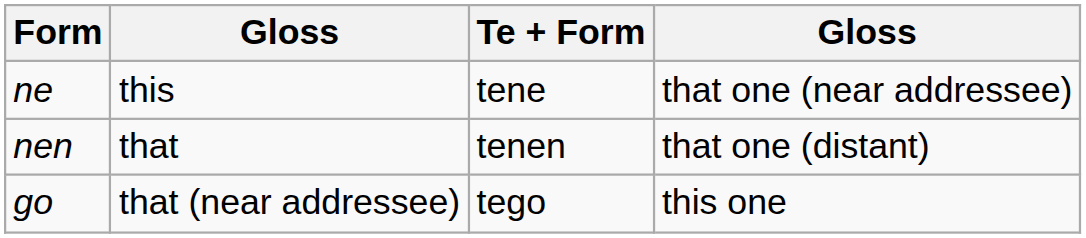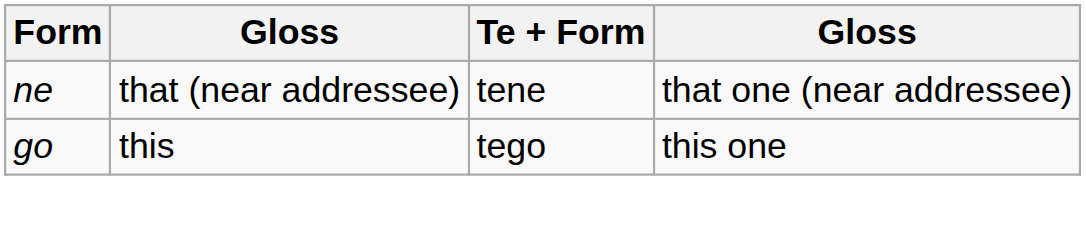 <table class="wikitable">
 <tr>
 <th>Form</th>
 <th>Gloss</th>
 <th>Te + Form</th>
 <th>Gloss</th>
 </tr>
 <tr>
 <td><em>ne</em></td>
-<td>this</td>
+<td>that (near addressee)</td>
 <td>tene</td>
 <td>that one (near addressee)</td>
 </tr>
 <tr>
-<td><em>nen</em></td>
-<td>that</td>
-<td>tenen</td>
-<td>that one (distant)</td>
-</tr>
-<tr>
 <td><em>go</em></td>
-<td>that (near addressee)</td>
+<td>this</td>
 <td>tego</td>
 <td>this one</td>
 </tr>
 </table>
